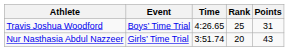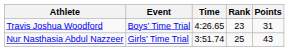 <table class="wikitable" border="1" style="font-size:90%">
 <tr>
 <th>Athlete</th>
 <th>Event</th>
 <th>Time</th>
 <th>Rank</th>
 <th>Points</th>
 </tr>
 <tr>
 <td><a href='#'>Travis Joshua Woodford</a></td>
 <td><a href='#'>Boys’ Time Trial</a></td>
 <td align=center>4:26.65</td>
-<td align=center>25</td>
+<td align=center>23</td>
 <td align=center>31</td>
 </tr>
 <tr>
 <td><a href='#'>Nur Nasthasia Abdul Nazzeer</a></td>
 <td><a href='#'>Girls’ Time Trial</a></td>
 <td align=center>3:51.74</td>
-<td align=center>20</td>
+<td align=center>25</td>
 <td align=center>43</td>
 </tr>
 </table>
